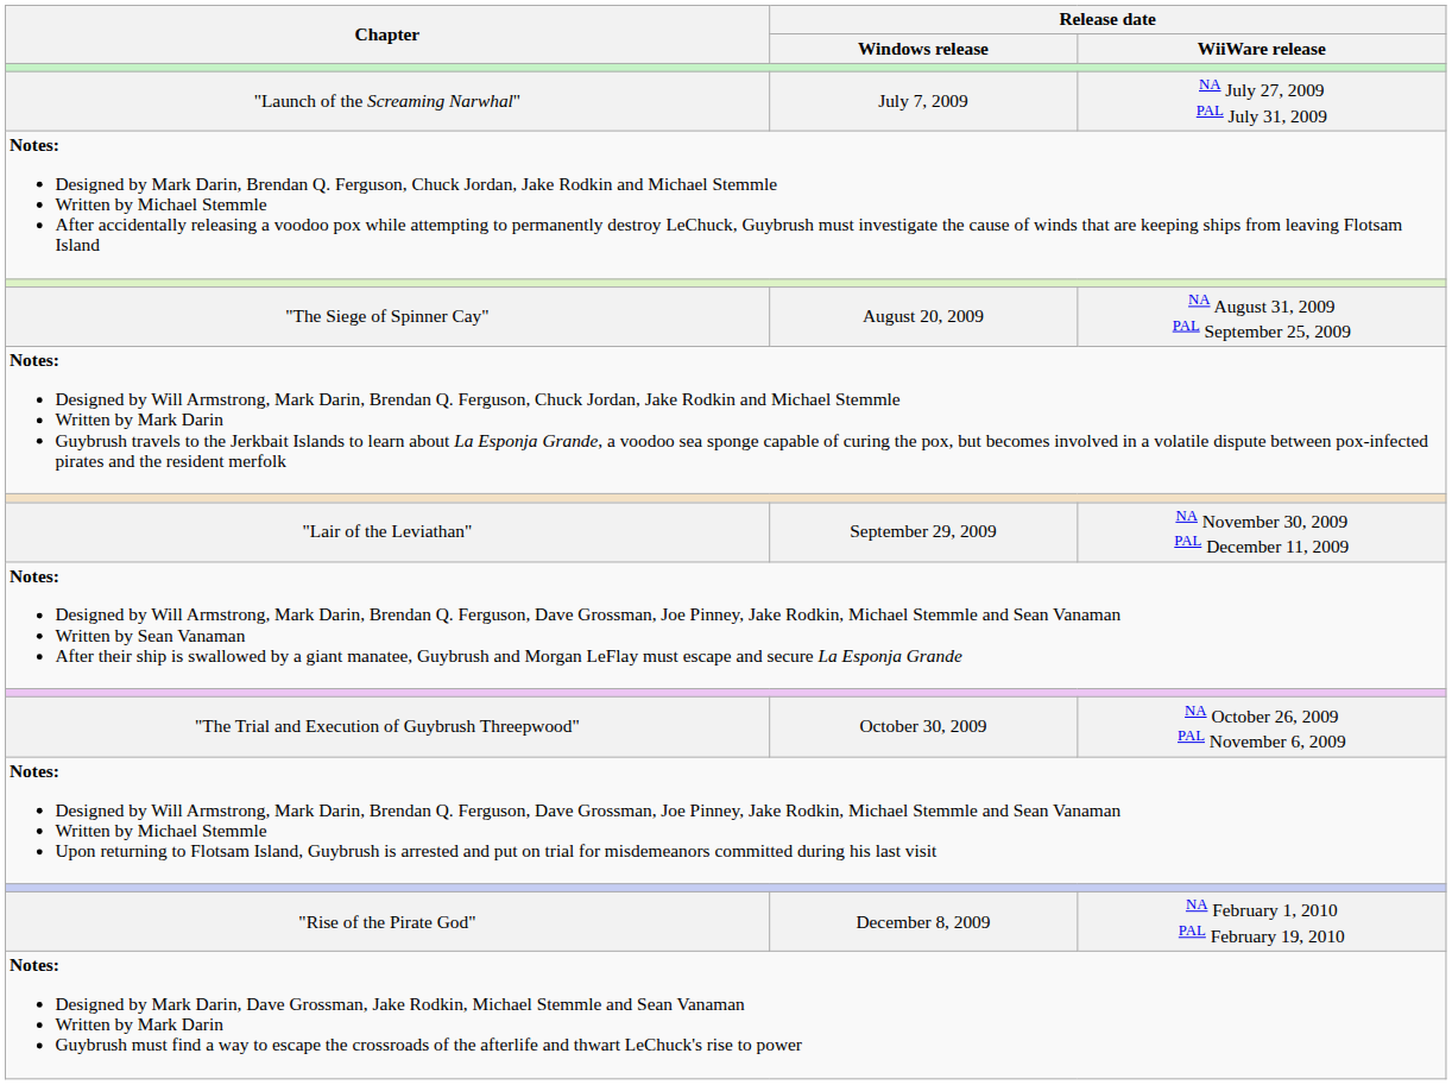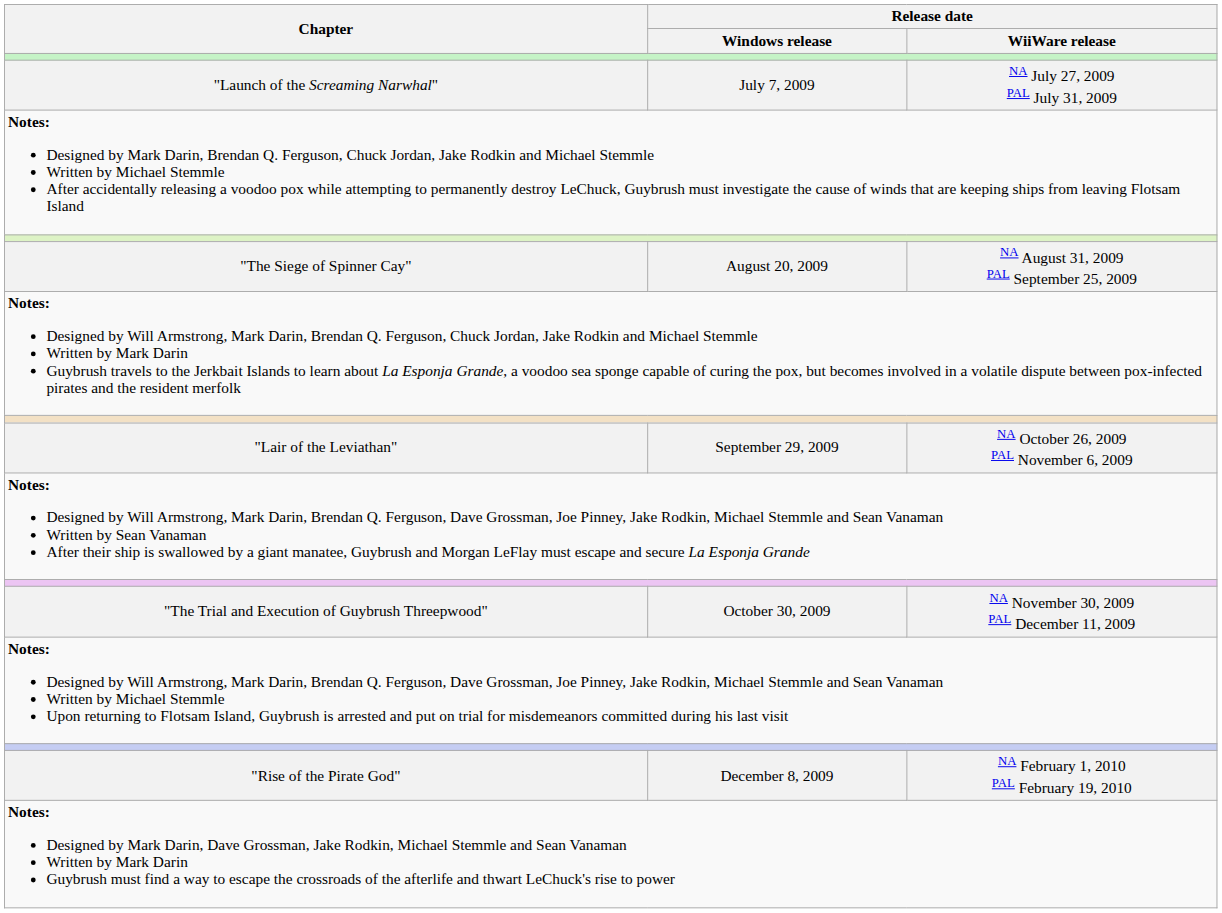 <table class="wikitable" style="width:100%;">
 <tr style="text-align: center;">
 <th rowspan="2">Chapter</th>
 <th colspan="3">Release date</th>
 </tr>
 <tr>
 <th>Windows release</th>
 <th>WiiWare release</th>
 </tr>
 <tr>
 <td colspan="5" style="background:#c5f3c6;"></td>
 </tr>
 <tr style="background:#f2f2f2; text-align:center;">
 <td>"Launch of the <em>Screaming Narwhal</em>"</td>
 <td>July 7, 2009</td>
 <td><sup><a href='#'>NA</a></sup> July 27, 2009<br><sup><a href='#'>PAL</a></sup> July 31, 2009</td>
 </tr>
 <tr>
 <td colspan="5" style="border: none; vertical-align: top;"><strong>Notes:</strong><br><ul><li>Designed by Mark Darin, Brendan Q. Ferguson, Chuck Jordan, Jake Rodkin and Michael Stemmle</li><li>Written by Michael Stemmle</li><li>After accidentally releasing a voodoo pox while attempting to permanently destroy LeChuck, Guybrush must investigate the cause of winds that are keeping ships from leaving Flotsam Island</li></ul></td>
 </tr>
 <tr>
 <td colspan="5" style="background:#ddf3c5;"></td>
 </tr>
 <tr style="background:#f2f2f2; text-align:center;">
 <td>"The Siege of Spinner Cay"</td>
 <td>August 20, 2009</td>
 <td><sup><a href='#'>NA</a></sup> August 31, 2009<br><sup><a href='#'>PAL</a></sup> September 25, 2009</td>
 </tr>
 <tr>
 <td colspan="5" style="border: none; vertical-align: top;"><strong>Notes:</strong><br><ul><li>Designed by Will Armstrong, Mark Darin, Brendan Q. Ferguson, Chuck Jordan, Jake Rodkin and Michael Stemmle</li><li>Written by Mark Darin</li><li>Guybrush travels to the Jerkbait Islands to learn about <em>La Esponja Grande</em>, a voodoo sea sponge capable of curing the pox, but becomes involved in a volatile dispute between pox-infected pirates and the resident merfolk</li></ul></td>
 </tr>
 <tr>
 <td colspan="5" style="background:#f3e1c5;"></td>
 </tr>
 <tr style="background:#f2f2f2; text-align:center;">
 <td>"Lair of the Leviathan"</td>
 <td>September 29, 2009</td>
-<td><sup><a href='#'>NA</a></sup> November 30, 2009<br><sup><a href='#'>PAL</a></sup> December 11, 2009</td>
+<td><sup><a href='#'>NA</a></sup> October 26, 2009<br><sup><a href='#'>PAL</a></sup> November 6, 2009</td>
 </tr>
 <tr>
 <td colspan="5" style="border: none; vertical-align: top;"><strong>Notes:</strong><br><ul><li>Designed by Will Armstrong, Mark Darin, Brendan Q. Ferguson, Dave Grossman, Joe Pinney, Jake Rodkin, Michael Stemmle and Sean Vanaman</li><li>Written by Sean Vanaman</li><li>After their ship is swallowed by a giant manatee, Guybrush and Morgan LeFlay must escape and secure <em>La Esponja Grande</em></li></ul></td>
 </tr>
 <tr>
 <td colspan="5" style="background:#ecc5f3;"></td>
 </tr>
 <tr style="background:#f2f2f2; text-align:center;">
 <td>"The Trial and Execution of Guybrush Threepwood"</td>
 <td>October 30, 2009</td>
-<td><sup><a href='#'>NA</a></sup> October 26, 2009<br><sup><a href='#'>PAL</a></sup> November 6, 2009</td>
+<td><sup><a href='#'>NA</a></sup> November 30, 2009<br><sup><a href='#'>PAL</a></sup> December 11, 2009</td>
 </tr>
 <tr>
 <td colspan="5" style="border: none; vertical-align: top;"><strong>Notes:</strong><br><ul><li>Designed by Will Armstrong, Mark Darin, Brendan Q. Ferguson, Dave Grossman, Joe Pinney, Jake Rodkin, Michael Stemmle and Sean Vanaman</li><li>Written by Michael Stemmle</li><li>Upon returning to Flotsam Island, Guybrush is arrested and put on trial for misdemeanors committed during his last visit</li></ul></td>
 </tr>
 <tr>
 <td colspan="5" style="background:#c5cdf3;"></td>
 </tr>
 <tr style="background:#f2f2f2; text-align:center;">
 <td>"Rise of the Pirate God"</td>
 <td>December 8, 2009</td>
 <td><sup><a href='#'>NA</a></sup> February 1, 2010<br><sup><a href='#'>PAL</a></sup> February 19, 2010</td>
 </tr>
 <tr>
 <td colspan="5" style="border: none; vertical-align: top;"><strong>Notes:</strong><br><ul><li>Designed by Mark Darin, Dave Grossman, Jake Rodkin, Michael Stemmle and Sean Vanaman</li><li>Written by Mark Darin</li><li>Guybrush must find a way to escape the crossroads of the afterlife and thwart LeChuck's rise to power</li></ul></td>
 </tr>
 </table>
